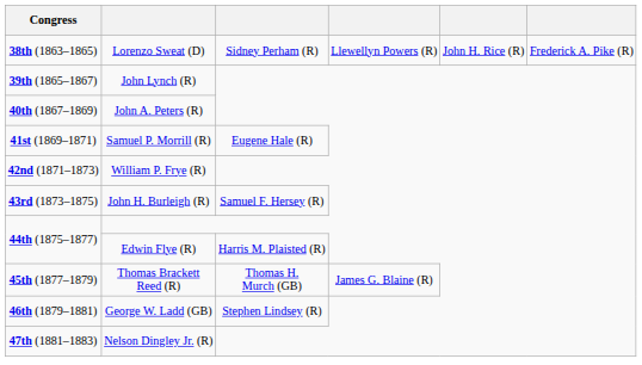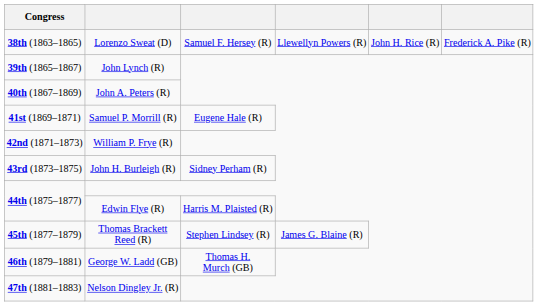 <table class=wikitable style="text-align:center">
 <tr style="height:2.5em">
 <th>Congress</th>
 <th></th>
 <th></th>
 <th></th>
 <th></th>
 <th></th>
 </tr>
 <tr style="height:2.5em">
 <td><strong><a href='#'>38th</a></strong> (1863–1865)</td>
 <td><a href='#'>Lorenzo Sweat</a> (D)</td>
-<td><a href='#'>Sidney Perham</a> (R)</td>
+<td><a href='#'>Samuel F. Hersey</a> (R)</td>
 <td><a href='#'>Llewellyn Powers</a> (R)</td>
 <td><a href='#'>John H. Rice</a> (R)</td>
 <td><a href='#'>Frederick A. Pike</a> (R)</td>
 </tr>
 <tr style="height:2.5em">
 <td><strong><a href='#'>39th</a></strong> (1865–1867)</td>
 <td><a href='#'>John Lynch</a> (R)</td>
 </tr>
 <tr style="height:2.5em">
 <td><strong><a href='#'>40th</a></strong> (1867–1869)</td>
 <td><a href='#'>John A. Peters</a> (R)</td>
 </tr>
 <tr style="height:2.5em">
 <td><strong><a href='#'>41st</a></strong> (1869–1871)</td>
 <td><a href='#'>Samuel P. Morrill</a> (R)</td>
 <td><a href='#'>Eugene Hale</a> (R)</td>
 </tr>
 <tr style="height:2.5em">
 <td><strong><a href='#'>42nd</a></strong> (1871–1873)</td>
 <td><a href='#'>William P. Frye</a> (R)</td>
 </tr>
 <tr style="height:2.5em">
 <td><strong><a href='#'>43rd</a></strong> (1873–1875)</td>
 <td><a href='#'>John H. Burleigh</a> (R)</td>
-<td><a href='#'>Samuel F. Hersey</a> (R)</td>
+<td><a href='#'>Sidney Perham</a> (R)</td>
 </tr>
 <tr style="height:1.5em">
 <td rowspan=2><strong><a href='#'>44th</a></strong> (1875–1877)</td>
 </tr>
 <tr style="height:2.5em">
 <td><a href='#'>Edwin Flye</a> (R)</td>
 <td><a href='#'>Harris M. Plaisted</a> (R)</td>
 </tr>
 <tr style="height:2.5em">
 <td><strong><a href='#'>45th</a></strong> (1877–1879)</td>
 <td><a href='#'>Thomas Brackett<br>Reed</a> (R)</td>
-<td><a href='#'>Thomas H.<br>Murch</a> (GB)</td>
+<td><a href='#'>Stephen Lindsey</a> (R)</td>
 <td><a href='#'>James G. Blaine</a> (R)</td>
 </tr>
 <tr style="height:2.5em">
 <td><strong><a href='#'>46th</a></strong> (1879–1881)</td>
 <td><a href='#'>George W. Ladd</a> (GB)</td>
-<td><a href='#'>Stephen Lindsey</a> (R)</td>
+<td><a href='#'>Thomas H.<br>Murch</a> (GB)</td>
 </tr>
 <tr style="height:2.5em">
 <td><strong><a href='#'>47th</a></strong> (1881–1883)</td>
 <td><a href='#'>Nelson Dingley Jr.</a> (R)</td>
 </tr>
 </table>
